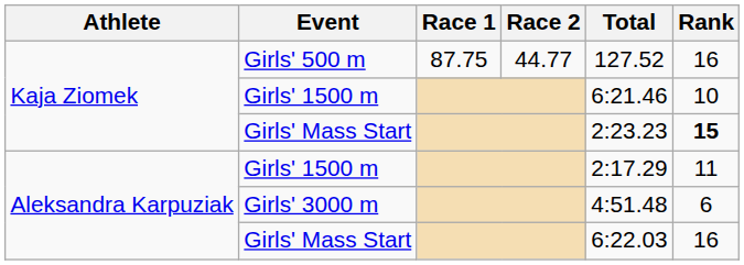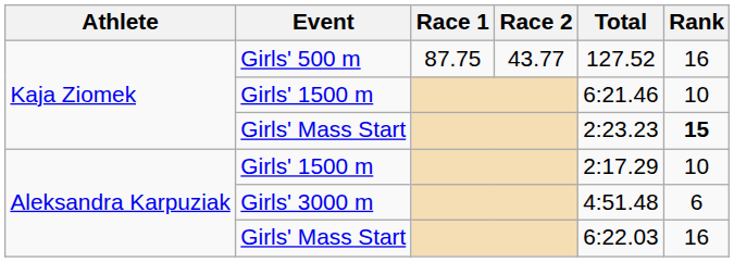 <table class="wikitable">
 <tr>
 <th>Athlete</th>
 <th>Event</th>
 <th>Race 1</th>
 <th>Race 2</th>
 <th>Total</th>
 <th>Rank</th>
 </tr>
 <tr>
 <td rowspan=3><a href='#'>Kaja Ziomek</a></td>
 <td><a href='#'>Girls' 500 m</a></td>
 <td align="center">87.75</td>
-<td align="center">44.77</td>
+<td align="center">43.77</td>
 <td align="center">127.52</td>
 <td align="center">16</td>
 </tr>
 <tr>
 <td><a href='#'>Girls' 1500 m</a></td>
 <td colspan=2 bgcolor="wheat"></td>
 <td align="center">6:21.46</td>
 <td align="center">10</td>
 </tr>
 <tr>
 <td><a href='#'>Girls' Mass Start</a></td>
 <td colspan=2 bgcolor="wheat"></td>
 <td align="center">2:23.23</td>
 <td align="center"><strong>15</strong></td>
 </tr>
 <tr>
 <td rowspan=3><a href='#'>Aleksandra Karpuziak</a></td>
 <td><a href='#'>Girls' 1500 m</a></td>
 <td colspan=2 bgcolor="wheat"></td>
 <td align="center">2:17.29</td>
-<td align="center">11</td>
+<td align="center">10</td>
 </tr>
 <tr>
 <td><a href='#'>Girls' 3000 m</a></td>
 <td colspan=2 bgcolor="wheat"></td>
 <td align="center">4:51.48</td>
 <td align="center">6</td>
 </tr>
 <tr>
 <td><a href='#'>Girls' Mass Start</a></td>
 <td colspan=2 bgcolor="wheat"></td>
 <td align="center">6:22.03</td>
 <td align="center">16</td>
 </tr>
 </table>
